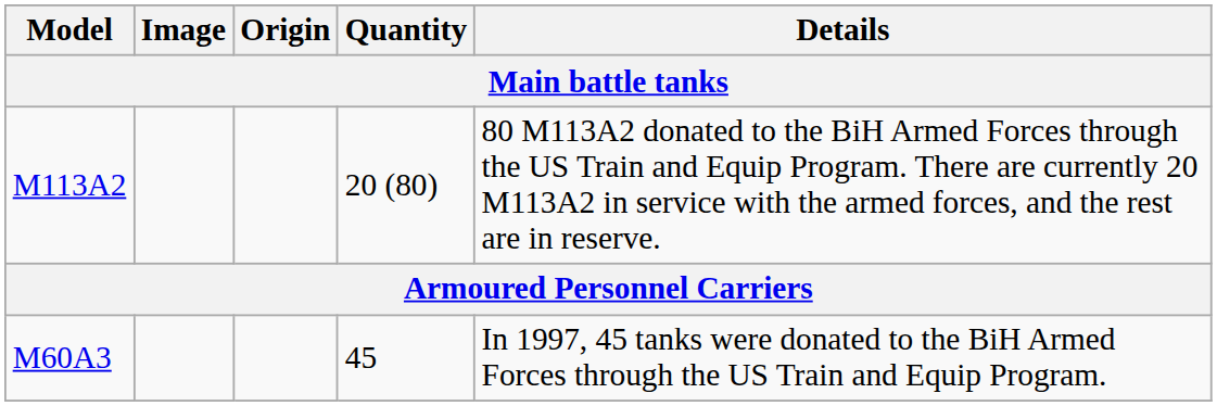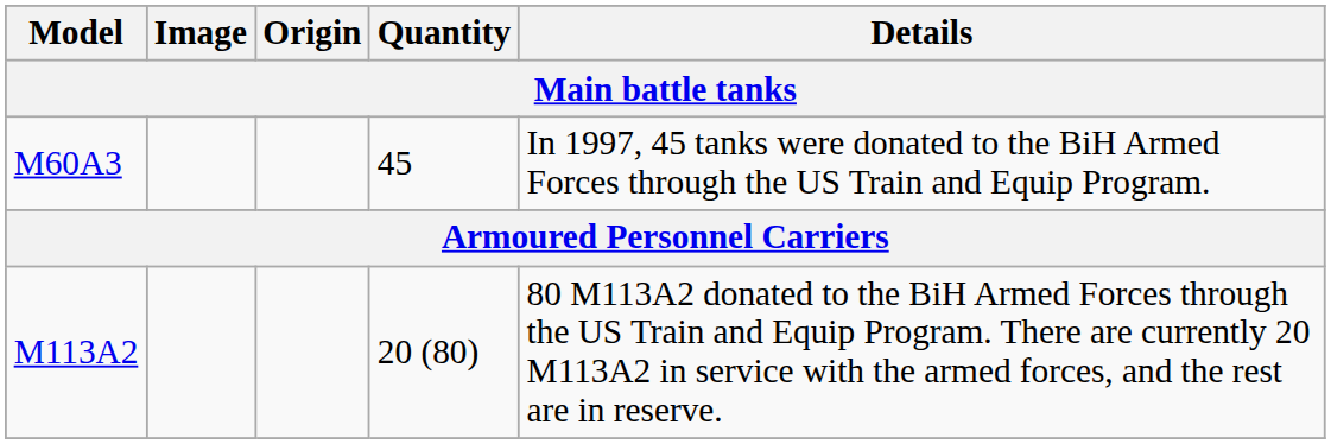 <table class="wikitable">
 <tr>
 <th>Model</th>
 <th>Image</th>
 <th>Origin</th>
 <th>Quantity</th>
 <th>Details</th>
 </tr>
 <tr>
 <th colspan="5"><a href='#'>Main battle tanks</a></th>
 </tr>
 <tr>
+<td><a href='#'>M60A3</a></td>
+<td></td>
+<td></td>
+<td>45</td>
+<td>In 1997, 45 tanks were donated to the BiH Armed Forces through the US Train and Equip Program.</td>
+</tr>
+<tr>
+<th colspan="5"><a href='#'>Armoured Personnel Carriers</a></th>
+</tr>
+<tr>
 <td><a href='#'>M113A2</a></td>
 <td></td>
 <td></td>
 <td>20 (80)</td>
 <td>80 M113A2 donated to the BiH Armed Forces through the US Train and Equip Program. There are currently 20 M113A2 in service with the armed forces, and the rest are in reserve.</td>
 </tr>
-<tr>
-<th colspan="5"><a href='#'>Armoured Personnel Carriers</a></th>
-</tr>
-<tr>
-<td><a href='#'>M60A3</a></td>
-<td></td>
-<td></td>
-<td>45</td>
-<td>In 1997, 45 tanks were donated to the BiH Armed Forces through the US Train and Equip Program.</td>
-</tr>
 </table>
